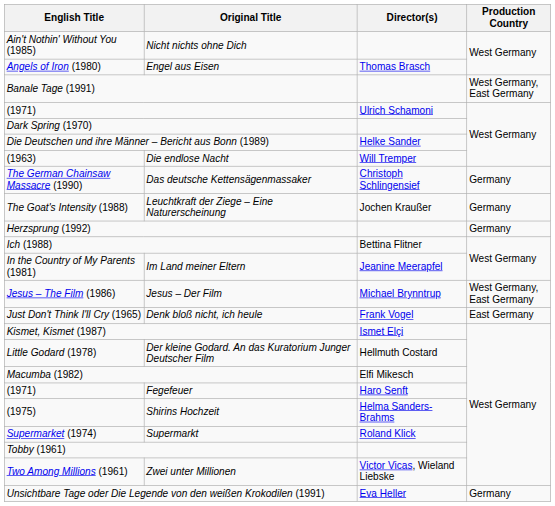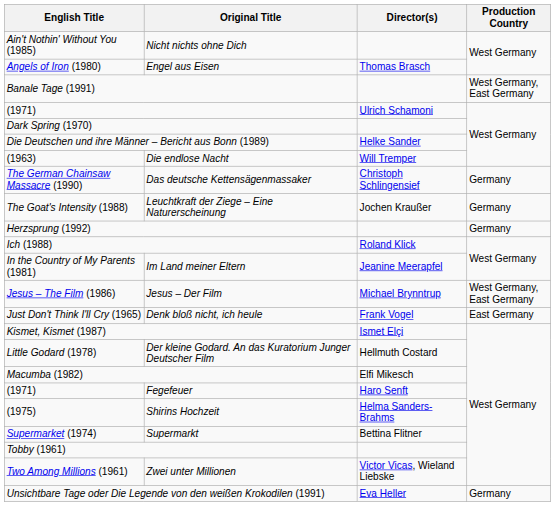 <table class="wikitable">
 <tr>
 <th>English Title</th>
 <th>Original Title</th>
 <th>Director(s)</th>
 <th>Production Country</th>
 </tr>
 <tr>
 <td><em>Ain't Nothin' Without You</em> (1985)</td>
 <td><em>Nicht nichts ohne Dich</em></td>
 <td></td>
 <td rowspan="2">West Germany</td>
 </tr>
 <tr>
 <td><em><a href='#'>Angels of Iron</a></em> (1980)</td>
 <td><em>Engel aus Eisen</em></td>
 <td><a href='#'>Thomas Brasch</a></td>
 </tr>
 <tr>
 <td colspan="2"><em>Banale Tage</em> (1991)</td>
 <td></td>
 <td>West Germany,<br>East Germany</td>
 </tr>
 <tr>
 <td colspan="2"><em></em> (1971)</td>
 <td><a href='#'>Ulrich Schamoni</a></td>
 <td rowspan="4">West Germany</td>
 </tr>
 <tr>
 <td colspan="2"><em>Dark Spring</em> (1970)</td>
 <td></td>
 </tr>
 <tr>
 <td colspan="2"><em>Die Deutschen und ihre Männer – Bericht aus Bonn</em> (1989)</td>
 <td><a href='#'>Helke Sander</a></td>
 </tr>
 <tr>
 <td><em></em> (1963)</td>
 <td><em>Die endlose Nacht</em></td>
 <td><a href='#'>Will Tremper</a></td>
 </tr>
 <tr>
 <td><em><a href='#'>The German Chainsaw Massacre</a></em> (1990)</td>
 <td><em>Das deutsche Kettensägenmassaker</em></td>
 <td><a href='#'>Christoph Schlingensief</a></td>
 <td>Germany</td>
 </tr>
 <tr>
 <td><em>The Goat's Intensity</em> (1988)</td>
 <td><em>Leuchtkraft der Ziege – Eine Naturerscheinung</em></td>
 <td>Jochen Kraußer</td>
 <td>Germany</td>
 </tr>
 <tr>
 <td colspan="2"><em>Herzsprung</em> (1992)</td>
 <td></td>
 <td>Germany</td>
 </tr>
 <tr>
 <td colspan="2"><em>Ich</em> (1988)</td>
-<td>Bettina Flitner</td>
+<td><a href='#'>Roland Klick</a></td>
 <td rowspan="2">West Germany</td>
 </tr>
 <tr>
 <td><em>In the Country of My Parents</em> (1981)</td>
 <td><em>Im Land meiner Eltern</em></td>
 <td><a href='#'>Jeanine Meerapfel</a></td>
 </tr>
 <tr>
 <td><em><a href='#'>Jesus – The Film</a></em> (1986)</td>
 <td><em>Jesus – Der Film</em></td>
 <td><a href='#'>Michael Brynntrup</a></td>
 <td>West Germany,<br>East Germany</td>
 </tr>
 <tr>
 <td><em>Just Don't Think I'll Cry</em> (1965)</td>
 <td><em>Denk bloß nicht, ich heule</em></td>
 <td><a href='#'>Frank Vogel</a></td>
 <td>East Germany</td>
 </tr>
 <tr>
 <td colspan="2"><em>Kismet, Kismet</em> (1987)</td>
 <td><a href='#'>Ismet Elçi</a></td>
 <td rowspan="8">West Germany</td>
 </tr>
 <tr>
 <td><em>Little Godard</em> (1978)</td>
 <td><em>Der kleine Godard. An das Kuratorium Junger Deutscher Film</em></td>
 <td>Hellmuth Costard</td>
 </tr>
 <tr>
 <td colspan="2"><em>Macumba</em> (1982)</td>
 <td>Elfi Mikesch</td>
 </tr>
 <tr>
 <td><em></em> (1971)</td>
 <td><em>Fegefeuer</em></td>
 <td><a href='#'>Haro Senft</a></td>
 </tr>
 <tr>
 <td><em></em> (1975)</td>
 <td><em>Shirins Hochzeit</em></td>
 <td><a href='#'>Helma Sanders-Brahms</a></td>
 </tr>
 <tr>
 <td><em><a href='#'>Supermarket</a></em> (1974)</td>
 <td><em>Supermarkt</em></td>
-<td><a href='#'>Roland Klick</a></td>
+<td>Bettina Flitner</td>
 </tr>
 <tr>
 <td colspan="2"><em>Tobby</em> (1961)</td>
 <td></td>
 </tr>
 <tr>
 <td><em><a href='#'>Two Among Millions</a></em> (1961)</td>
 <td><em>Zwei unter Millionen</em></td>
 <td><a href='#'>Victor Vicas</a>, Wieland Liebske</td>
 </tr>
 <tr>
 <td colspan="2"><em>Unsichtbare Tage oder Die Legende von den weißen Krokodilen</em> (1991)</td>
 <td><a href='#'>Eva Heller</a></td>
 <td>Germany</td>
 </tr>
 </table>
